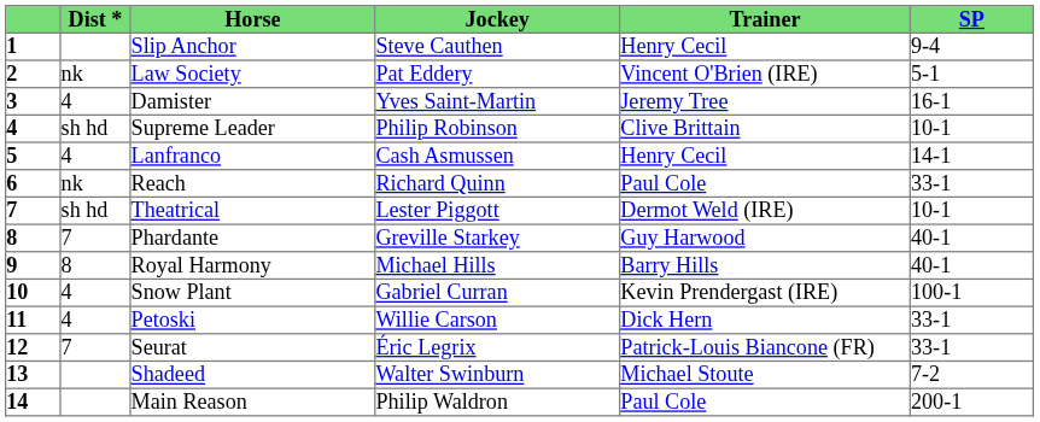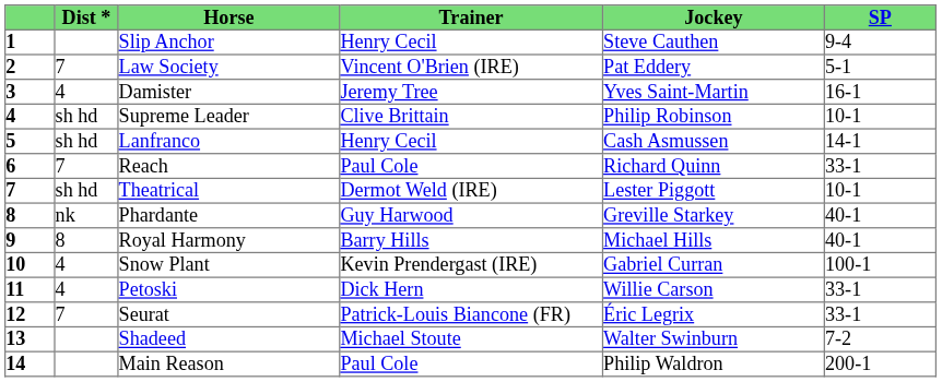 <table border="1" cellpadding="0" style="border-collapse: collapse; font-size:90%">
 <tr bgcolor="#77dd77" align="center">
 <td width="35px"></td>
 <td width="45px"><strong>Dist *</strong></td>
 <td width="160px"><strong>Horse</strong></td>
+<td width="190px"><strong>Trainer</strong></td>
 <td width="160px"><strong>Jockey</strong></td>
-<td width="190px"><strong>Trainer</strong></td>
 <td width="80px"><strong><a href='#'>SP</a></strong></td>
 </tr>
 <tr>
 <td><strong>1</strong></td>
 <td></td>
 <td><a href='#'>Slip Anchor</a></td>
+<td><a href='#'>Henry Cecil</a></td>
 <td><a href='#'>Steve Cauthen</a></td>
-<td><a href='#'>Henry Cecil</a></td>
 <td>9-4</td>
 </tr>
 <tr>
 <td><strong>2</strong></td>
-<td>nk</td>
+<td>7</td>
 <td><a href='#'>Law Society</a></td>
+<td><a href='#'>Vincent O'Brien</a> (IRE)</td>
 <td><a href='#'>Pat Eddery</a></td>
-<td><a href='#'>Vincent O'Brien</a> (IRE)</td>
 <td>5-1</td>
 </tr>
 <tr>
 <td><strong>3</strong></td>
 <td>4</td>
 <td>Damister</td>
+<td><a href='#'>Jeremy Tree</a></td>
 <td><a href='#'>Yves Saint-Martin</a></td>
-<td><a href='#'>Jeremy Tree</a></td>
 <td>16-1</td>
 </tr>
 <tr>
 <td><strong>4</strong></td>
 <td>sh hd</td>
 <td>Supreme Leader</td>
+<td><a href='#'>Clive Brittain</a></td>
 <td><a href='#'>Philip Robinson</a></td>
-<td><a href='#'>Clive Brittain</a></td>
 <td>10-1</td>
 </tr>
 <tr>
 <td><strong>5</strong></td>
-<td>4</td>
+<td>sh hd</td>
 <td><a href='#'>Lanfranco</a></td>
+<td><a href='#'>Henry Cecil</a></td>
 <td><a href='#'>Cash Asmussen</a></td>
-<td><a href='#'>Henry Cecil</a></td>
 <td>14-1</td>
 </tr>
 <tr>
 <td><strong>6</strong></td>
-<td>nk</td>
+<td>7</td>
 <td>Reach</td>
+<td><a href='#'>Paul Cole</a></td>
 <td><a href='#'>Richard Quinn</a></td>
-<td><a href='#'>Paul Cole</a></td>
 <td>33-1</td>
 </tr>
 <tr>
 <td><strong>7</strong></td>
 <td>sh hd</td>
 <td><a href='#'>Theatrical</a></td>
+<td><a href='#'>Dermot Weld</a> (IRE)</td>
 <td><a href='#'>Lester Piggott</a></td>
-<td><a href='#'>Dermot Weld</a> (IRE)</td>
 <td>10-1</td>
 </tr>
 <tr>
 <td><strong>8</strong></td>
-<td>7</td>
+<td>nk</td>
 <td>Phardante</td>
+<td><a href='#'>Guy Harwood</a></td>
 <td><a href='#'>Greville Starkey</a></td>
-<td><a href='#'>Guy Harwood</a></td>
 <td>40-1</td>
 </tr>
 <tr>
 <td><strong>9</strong></td>
 <td>8</td>
 <td>Royal Harmony</td>
+<td><a href='#'>Barry Hills</a></td>
 <td><a href='#'>Michael Hills</a></td>
-<td><a href='#'>Barry Hills</a></td>
 <td>40-1</td>
 </tr>
 <tr>
 <td><strong>10</strong></td>
 <td>4</td>
 <td>Snow Plant</td>
+<td>Kevin Prendergast (IRE)</td>
 <td><a href='#'>Gabriel Curran</a></td>
-<td>Kevin Prendergast (IRE)</td>
 <td>100-1</td>
 </tr>
 <tr>
 <td><strong>11</strong></td>
 <td>4</td>
 <td><a href='#'>Petoski</a></td>
+<td><a href='#'>Dick Hern</a></td>
 <td><a href='#'>Willie Carson</a></td>
-<td><a href='#'>Dick Hern</a></td>
 <td>33-1</td>
 </tr>
 <tr>
 <td><strong>12</strong></td>
 <td>7</td>
 <td>Seurat</td>
+<td><a href='#'>Patrick-Louis Biancone</a> (FR)</td>
 <td><a href='#'>Éric Legrix</a></td>
-<td><a href='#'>Patrick-Louis Biancone</a> (FR)</td>
 <td>33-1</td>
 </tr>
 <tr>
 <td><strong>13</strong></td>
 <td></td>
 <td><a href='#'>Shadeed</a></td>
+<td><a href='#'>Michael Stoute</a></td>
 <td><a href='#'>Walter Swinburn</a></td>
-<td><a href='#'>Michael Stoute</a></td>
 <td>7-2</td>
 </tr>
 <tr>
 <td><strong>14</strong></td>
 <td></td>
 <td>Main Reason</td>
+<td><a href='#'>Paul Cole</a></td>
 <td>Philip Waldron</td>
-<td><a href='#'>Paul Cole</a></td>
 <td>200-1</td>
 </tr>
 </table>
